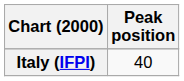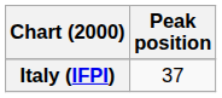 <table class="wikitable sortable plainrowheaders">
 <tr>
 <th scope="col">Chart (2000)</th>
 <th scope="col">Peak<br>position</th>
 </tr>
 <tr>
 </tr>
 <tr>
 </tr>
 <tr>
 </tr>
 <tr>
 <th scope="row">Italy (<a href='#'>IFPI</a>)</th>
-<td style="text-align:center;">40</td>
+<td style="text-align:center;">37</td>
 </tr>
 <tr>
 </tr>
 <tr>
 </tr>
 </table>
